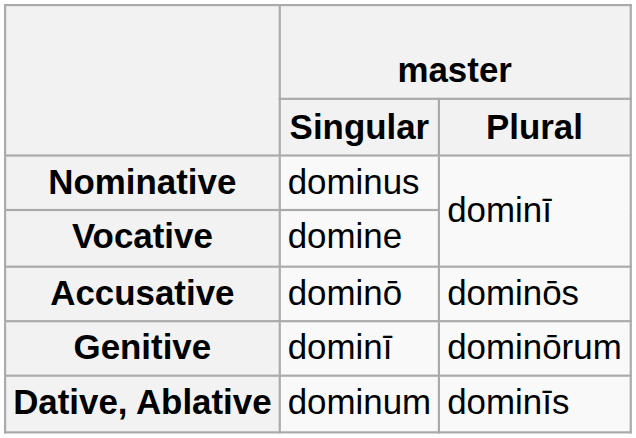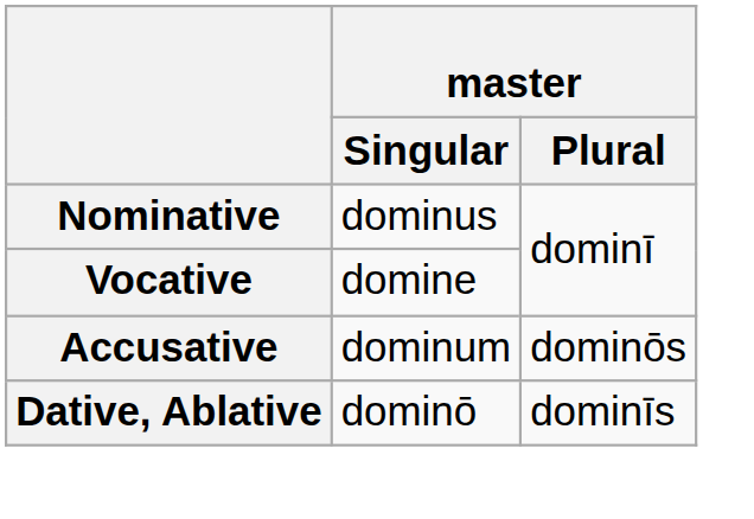 <table class="wikitable">
 <tr>
 <th rowspan="2"></th>
 <th colspan="2"><br>master </th>
 </tr>
 <tr>
 <th>Singular</th>
 <th>Plural</th>
 </tr>
 <tr>
 <th>Nominative</th>
 <td>dominus</td>
 <td rowspan="2">dominī</td>
 </tr>
 <tr>
 <th>Vocative</th>
 <td>domine</td>
 </tr>
 <tr>
 <th>Accusative</th>
-<td>dominō</td>
+<td>dominum</td>
 <td>dominōs</td>
 </tr>
 <tr>
-<th>Genitive</th>
-<td>dominī</td>
-<td>dominōrum</td>
-</tr>
-<tr>
 <th>Dative, Ablative</th>
-<td>dominum</td>
+<td>dominō</td>
 <td>dominīs</td>
 </tr>
 </table>
